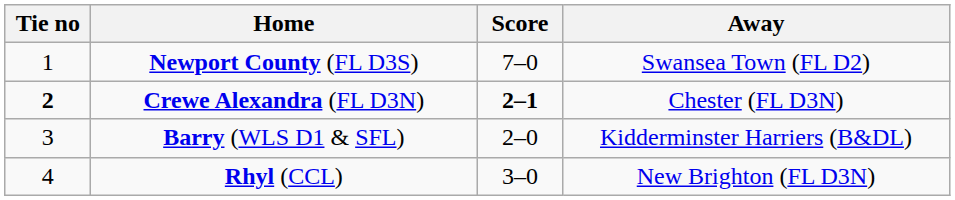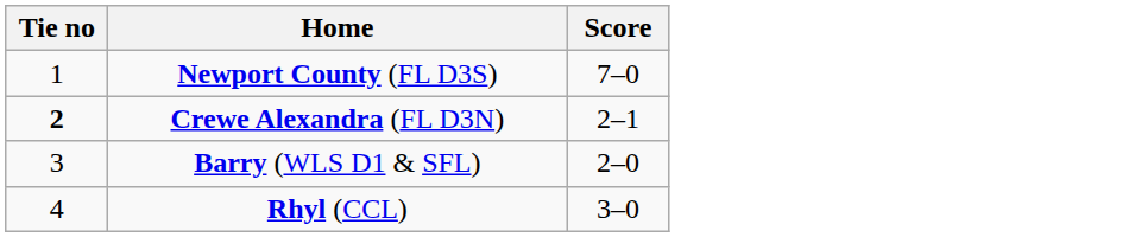 <table class="wikitable" style="text-align:center">
 <tr>
 <th width=50>Tie no</th>
 <th width=250>Home</th>
 <th width=50>Score</th>
-<th width=250>Away</th>
 </tr>
 <tr>
 <td>1</td>
 <td><strong><a href='#'>Newport County</a></strong> (<a href='#'>FL D3S</a>)</td>
 <td>7–0</td>
-<td><a href='#'>Swansea Town</a> (<a href='#'>FL D2</a>)</td>
 </tr>
 <tr>
 <td><strong>2</strong></td>
 <td><strong><a href='#'>Crewe Alexandra</a></strong> (<a href='#'>FL D3N</a>)</td>
-<td><strong>2–1</strong></td>
-<td><a href='#'>Chester</a> (<a href='#'>FL D3N</a>)</td>
+<td>2–1</td>
 </tr>
 <tr>
 <td>3</td>
 <td><strong><a href='#'>Barry</a></strong> (<a href='#'>WLS D1</a> & <a href='#'>SFL</a>)</td>
 <td>2–0</td>
-<td><a href='#'>Kidderminster Harriers</a> (<a href='#'>B&DL</a>)</td>
 </tr>
 <tr>
 <td>4</td>
 <td><strong><a href='#'>Rhyl</a></strong> (<a href='#'>CCL</a>)</td>
 <td>3–0</td>
-<td><a href='#'>New Brighton</a> (<a href='#'>FL D3N</a>)</td>
 </tr>
 </table>
